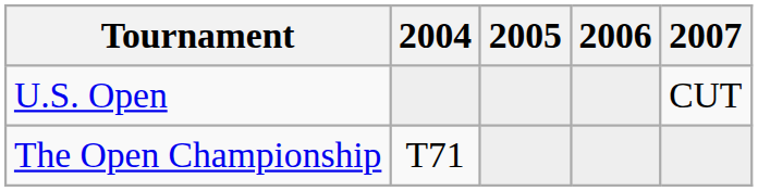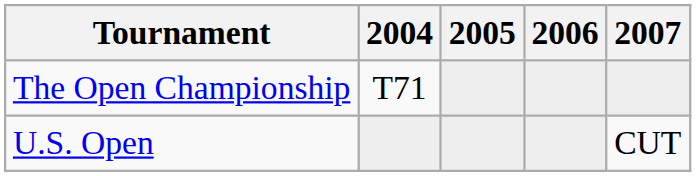 <table class="wikitable" style="font-size:95%;text-align:center;">
 <tr>
 <th>Tournament</th>
 <th>2004</th>
 <th>2005</th>
 <th>2006</th>
 <th>2007</th>
 </tr>
 <tr>
+<td align=left><a href='#'>The Open Championship</a></td>
+<td>T71</td>
+<td style="background:#eeeeee;"></td>
+<td style="background:#eeeeee;"></td>
+<td style="background:#eeeeee;"></td>
+</tr>
+<tr>
 <td align=left><a href='#'>U.S. Open</a></td>
 <td style="background:#eeeeee;"></td>
 <td style="background:#eeeeee;"></td>
 <td style="background:#eeeeee;"></td>
 <td>CUT</td>
 </tr>
-<tr>
-<td align=left><a href='#'>The Open Championship</a></td>
-<td>T71</td>
-<td style="background:#eeeeee;"></td>
-<td style="background:#eeeeee;"></td>
-<td style="background:#eeeeee;"></td>
-</tr>
 </table>
